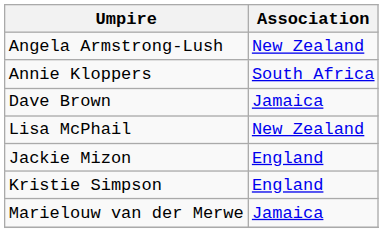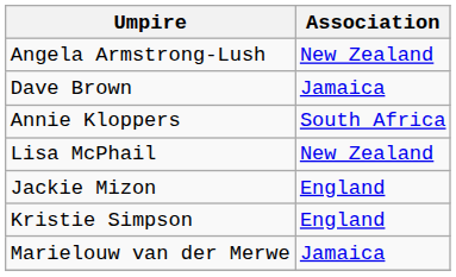 <table class="wikitable collapsible">
 <tr>
 <th>Umpire</th>
 <th>Association</th>
 </tr>
 <tr>
 <td>Angela Armstrong-Lush</td>
 <td><a href='#'>New Zealand</a></td>
 </tr>
 <tr>
+<td>Dave Brown</td>
+<td><a href='#'>Jamaica</a></td>
+</tr>
+<tr>
 <td>Annie Kloppers</td>
 <td><a href='#'>South Africa</a></td>
-</tr>
-<tr>
-<td>Dave Brown</td>
-<td><a href='#'>Jamaica</a></td>
 </tr>
 <tr>
 <td>Lisa McPhail</td>
 <td><a href='#'>New Zealand</a></td>
 </tr>
 <tr>
 <td>Jackie Mizon</td>
 <td><a href='#'>England</a></td>
 </tr>
 <tr>
 <td>Kristie Simpson</td>
 <td><a href='#'>England</a></td>
 </tr>
 <tr>
 <td>Marielouw van der Merwe</td>
 <td><a href='#'>Jamaica</a></td>
 </tr>
 <tr>
 </tr>
 </table>
